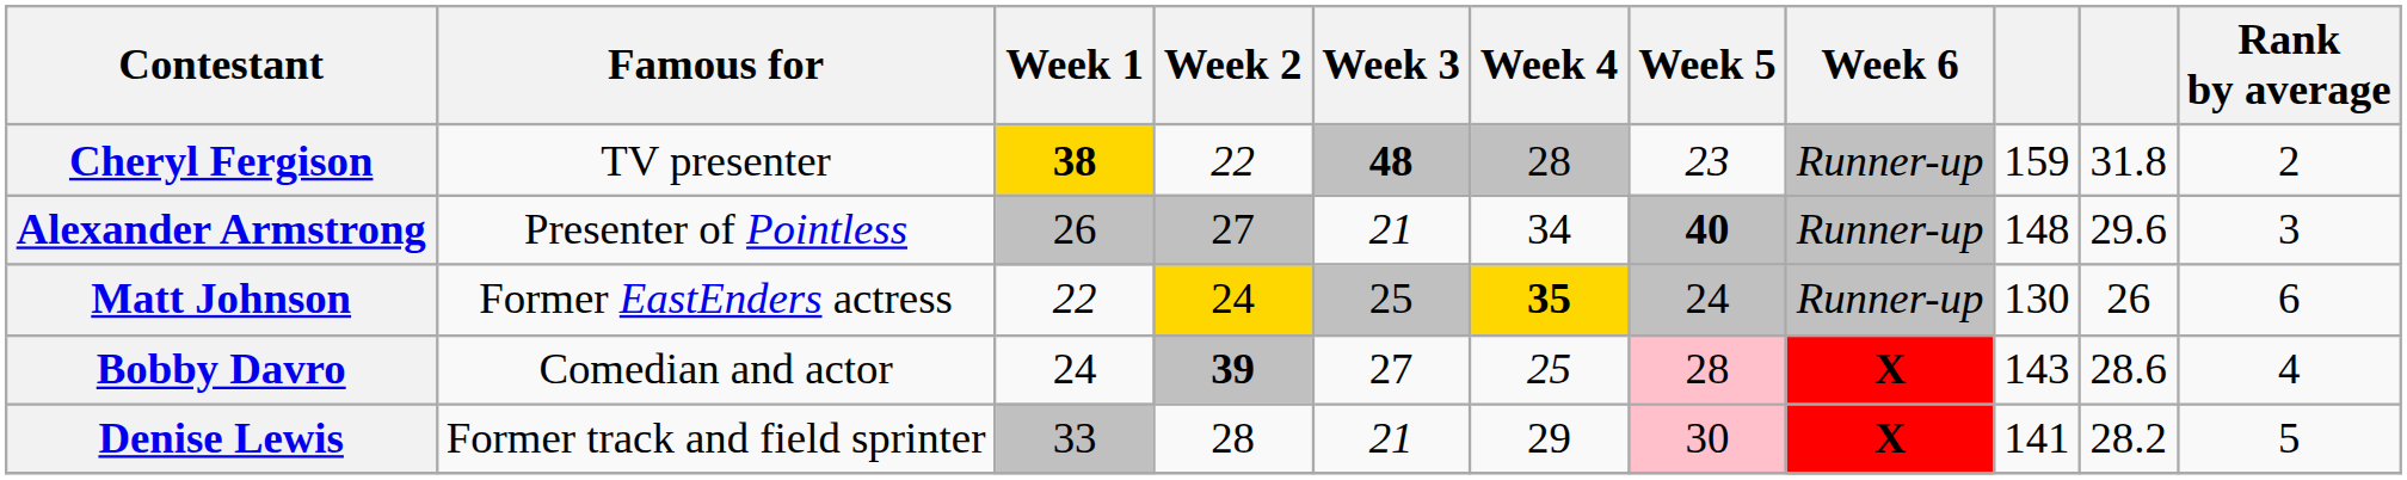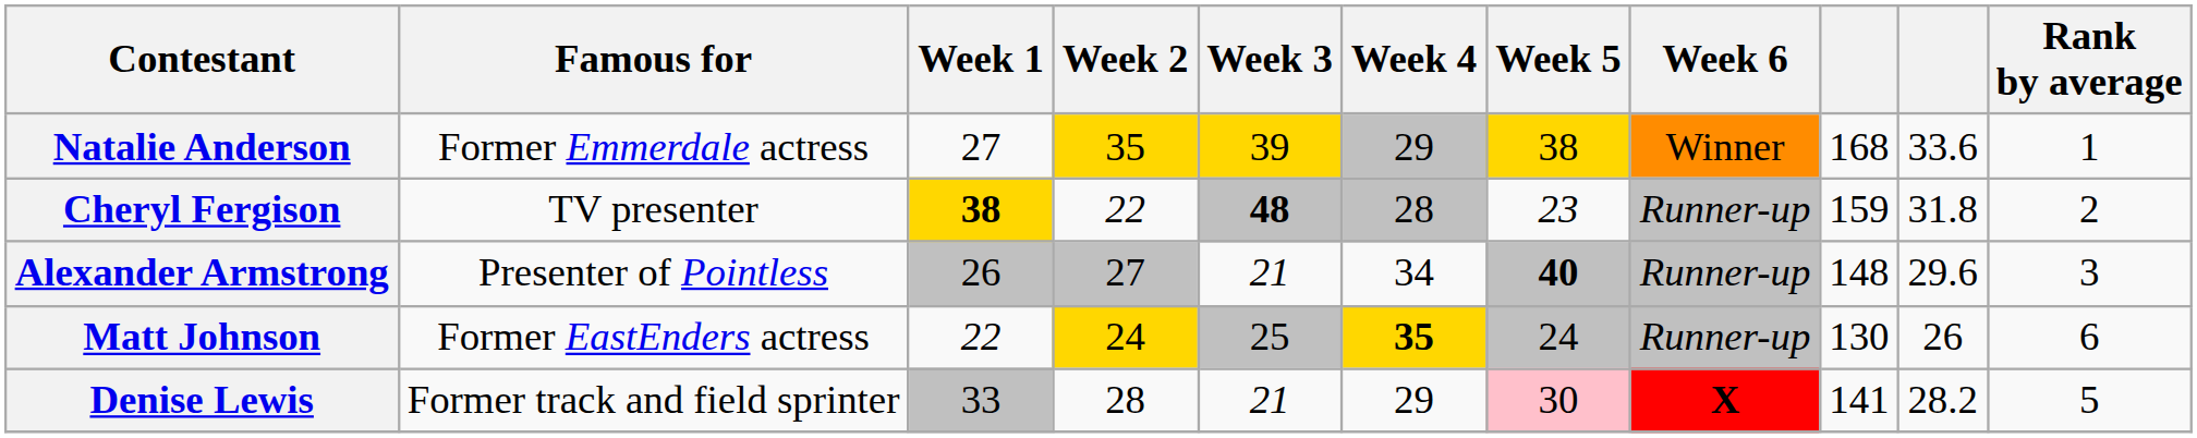 <table class="wikitable sortable" style="text-align:center;">
 <tr>
 <th>Contestant</th>
 <th>Famous for</th>
 <th>Week 1</th>
 <th>Week 2</th>
 <th>Week 3</th>
 <th>Week 4</th>
 <th>Week 5</th>
 <th>Week 6</th>
 <th></th>
 <th></th>
 <th>Rank<br>by average</th>
+</tr>
+<tr>
+<th><a href='#'>Natalie Anderson</a></th>
+<td>Former <em><a href='#'>Emmerdale</a></em> actress</td>
+<td>27</td>
+<td bgcolor="gold">35</td>
+<td bgcolor="gold">39</td>
+<td bgcolor="silver">29</td>
+<td bgcolor="gold">38</td>
+<td bgcolor=FF8C00>Winner</td>
+<td>168</td>
+<td>33.6</td>
+<td>1</td>
 </tr>
 <tr>
 <th><a href='#'>Cheryl Fergison</a></th>
 <td>TV presenter</td>
 <td bgcolor="gold"><strong><span>38</span></strong></td>
 <td><em><span>22</span></em></td>
 <td bgcolor="silver"><strong><span>48</span></strong></td>
 <td bgcolor="silver">28</td>
 <td><em><span>23</span></em></td>
 <td bgcolor="silver"><em>Runner-up</em></td>
 <td>159</td>
 <td>31.8</td>
 <td>2</td>
 </tr>
 <tr>
 <th><a href='#'>Alexander Armstrong</a></th>
 <td>Presenter of <em><a href='#'>Pointless</a></em></td>
 <td bgcolor="silver">26</td>
 <td bgcolor="silver">27</td>
 <td><em><span>21</span></em></td>
 <td>34</td>
 <td bgcolor="silver"><strong><span>40</span></strong></td>
 <td bgcolor="silver"><em>Runner-up</em></td>
 <td>148</td>
 <td>29.6</td>
 <td>3</td>
 </tr>
 <tr>
 <th><a href='#'>Matt Johnson</a></th>
 <td>Former <em><a href='#'>EastEnders</a></em> actress</td>
 <td><em><span>22</span></em></td>
 <td style="background: gold;">24</td>
 <td bgcolor="silver">25</td>
 <td bgcolor=gold><strong><span>35</span></strong></td>
 <td bgcolor="silver">24</td>
 <td bgcolor="silver"><em>Runner-up</em></td>
 <td>130</td>
 <td>26</td>
 <td>6</td>
 </tr>
 <tr>
-<th><a href='#'>Bobby Davro</a></th>
-<td>Comedian and actor</td>
-<td>24</td>
-<td bgcolor="silver"><strong><span>39</span></strong></td>
-<td>27</td>
-<td><em><span>25</span></em></td>
-<td bgcolor="pink">28</td>
-<td style="background:red;"><strong>X</strong></td>
-<td>143</td>
-<td>28.6</td>
-<td>4</td>
-</tr>
-<tr>
 <th><a href='#'>Denise Lewis</a></th>
 <td>Former track and field sprinter</td>
 <td bgcolor="silver">33</td>
 <td>28</td>
 <td><em><span>21</span></em></td>
 <td>29</td>
 <td bgcolor="pink">30</td>
 <td style="background:red;"><strong>X</strong></td>
 <td>141</td>
 <td>28.2</td>
 <td>5</td>
 </tr>
 <tr>
 </tr>
 </table>
